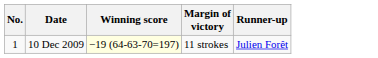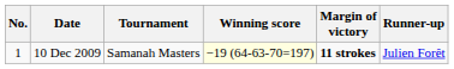 <table class="wikitable" style="font-size:95%;">
 <tr>
 <th>No.</th>
 <th>Date</th>
+<th>Tournament</th>
 <th>Winning score</th>
 <th>Margin of<br>victory</th>
 <th>Runner-up</th>
 </tr>
 <tr>
 <td align=center>1</td>
 <td align=right>10 Dec 2009</td>
+<td>Samanah Masters</td>
 <td style="background: lightyellow;">−19 (64-63-70=197)</td>
-<td>11 strokes</td>
+<td><strong>11 strokes</strong></td>
 <td> <a href='#'>Julien Forêt</a></td>
 </tr>
 </table>
